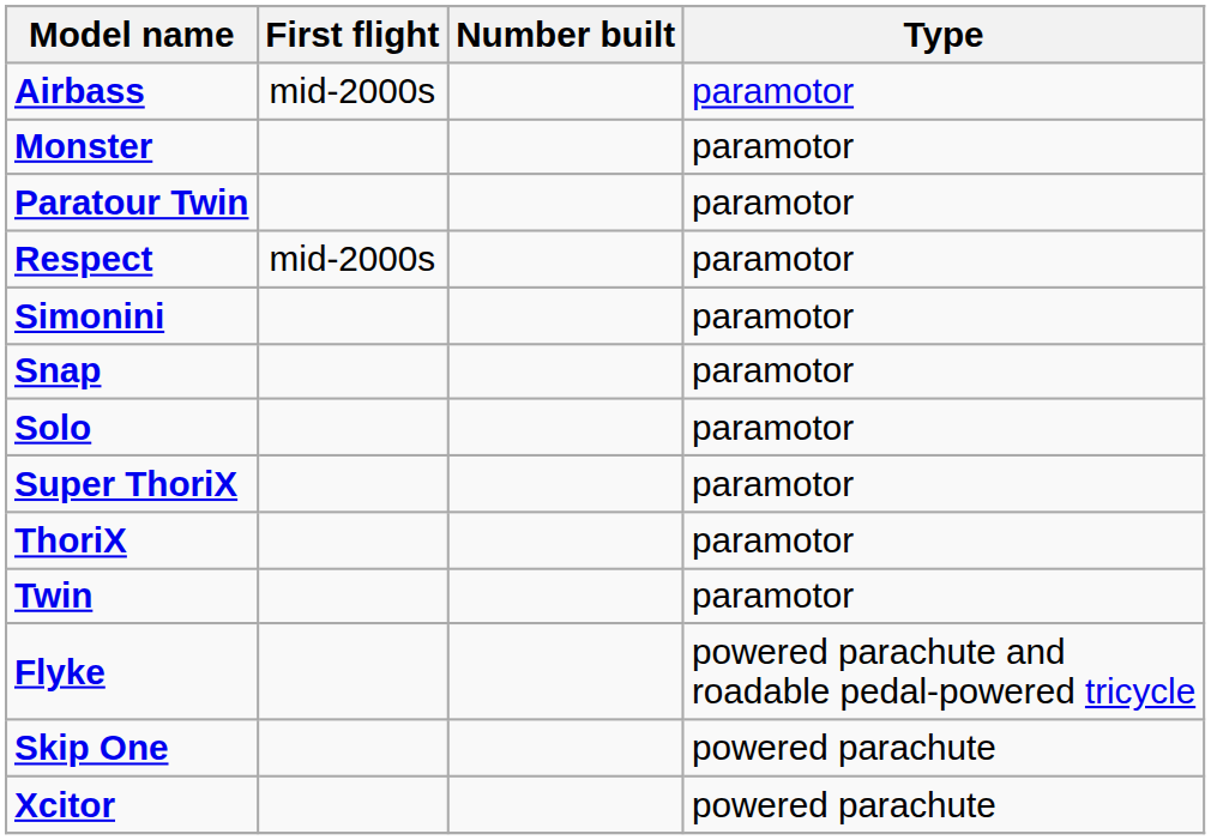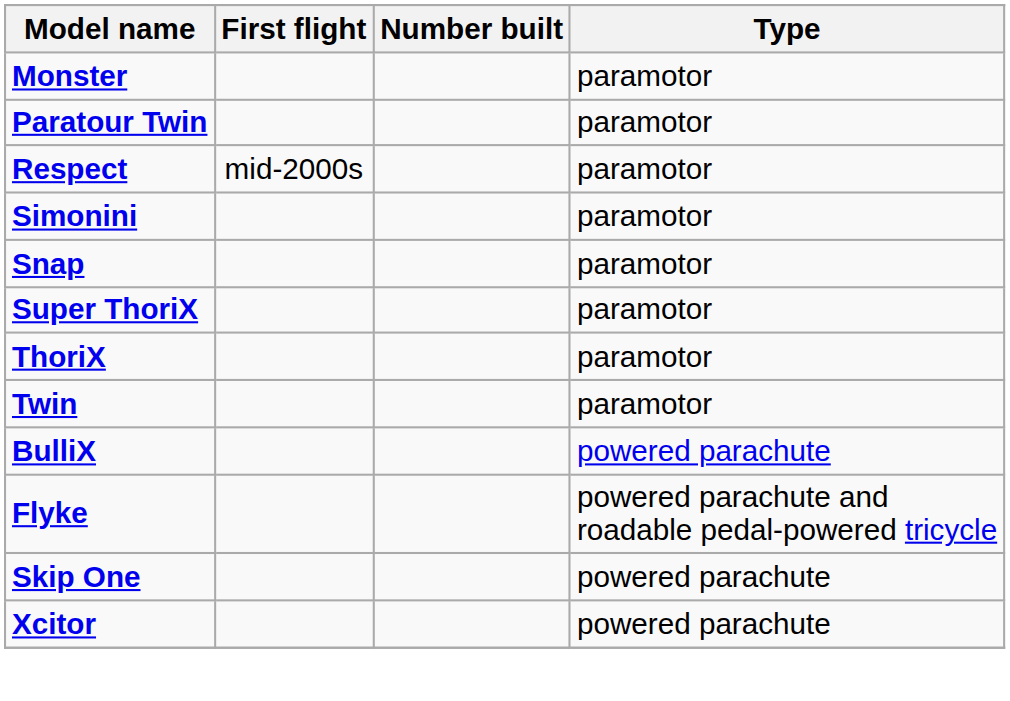 <table class="wikitable" align=center style="font-size:90%;">
 <tr>
 </tr>
 <tr style="background:#efefef;">
 <th>Model name</th>
 <th>First flight</th>
 <th>Number built</th>
 <th>Type</th>
-</tr>
-<tr>
-<td align=left><strong><a href='#'>Airbass</a></strong></td>
-<td align=center>mid-2000s</td>
-<td align=center></td>
-<td align=left><a href='#'>paramotor</a></td>
 </tr>
 <tr>
 <td align=left><strong><a href='#'>Monster</a></strong></td>
 <td align=center></td>
 <td align=center></td>
 <td align=left>paramotor</td>
 </tr>
 <tr>
 <td align=left><strong><a href='#'>Paratour Twin</a></strong></td>
 <td align=center></td>
 <td align=center></td>
 <td align=left>paramotor</td>
 </tr>
 <tr>
 <td align=left><strong><a href='#'>Respect</a></strong></td>
 <td align=center>mid-2000s</td>
 <td align=center></td>
 <td align=left>paramotor</td>
 </tr>
 <tr>
 <td align=left><strong><a href='#'>Simonini</a></strong></td>
 <td align=center></td>
 <td align=center></td>
 <td align=left>paramotor</td>
 </tr>
 <tr>
 <td align=left><strong><a href='#'>Snap</a></strong></td>
 <td align=center></td>
 <td align=center></td>
 <td align=left>paramotor</td>
 </tr>
 <tr>
-<td align=left><strong><a href='#'>Solo</a></strong></td>
-<td align=center></td>
-<td align=center></td>
-<td align=left>paramotor</td>
-</tr>
-<tr>
 <td align=left><strong><a href='#'>Super ThoriX</a></strong></td>
 <td align=center></td>
 <td align=center></td>
 <td align=left>paramotor</td>
 </tr>
 <tr>
 <td align=left><strong><a href='#'>ThoriX</a></strong></td>
 <td align=center></td>
 <td align=center></td>
 <td align=left>paramotor</td>
 </tr>
 <tr>
 <td align=left><strong><a href='#'>Twin</a></strong></td>
 <td align=center></td>
 <td align=center></td>
 <td align=left>paramotor</td>
+</tr>
+<tr>
+<td align=left><strong><a href='#'>BulliX</a></strong></td>
+<td align=center></td>
+<td align=center></td>
+<td align=left><a href='#'>powered parachute</a></td>
 </tr>
 <tr>
 <td align=left><strong><a href='#'>Flyke</a></strong></td>
 <td align=center></td>
 <td align=center></td>
 <td align=left>powered parachute and<br>roadable pedal-powered <a href='#'>tricycle</a></td>
 </tr>
 <tr>
 <td align=left><strong><a href='#'>Skip One</a></strong></td>
 <td align=center></td>
 <td align=center></td>
 <td align=left>powered parachute</td>
 </tr>
 <tr>
 <td align=left><strong><a href='#'>Xcitor</a></strong></td>
 <td align=center></td>
 <td align=center></td>
 <td align=left>powered parachute</td>
 </tr>
 <tr>
 </tr>
 </table>
